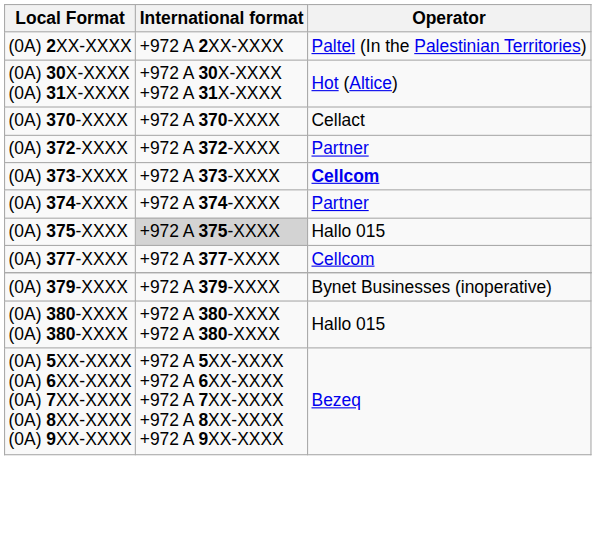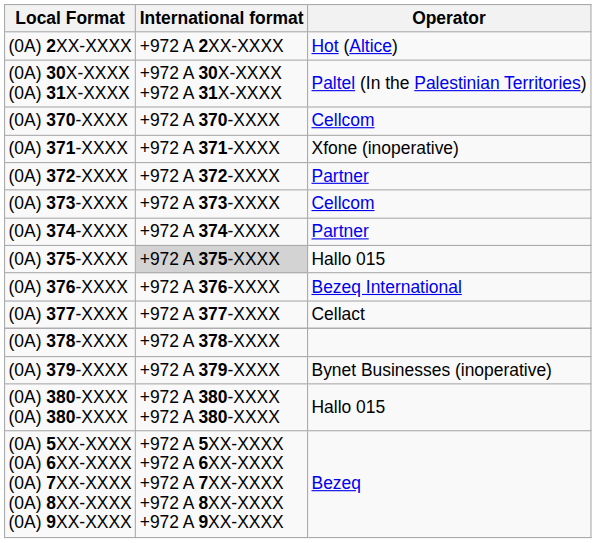 <table class="wikitable" align="center">
 <tr>
 <th scope="col">Local Format</th>
 <th scope="col">International format</th>
 <th scope="col">Operator</th>
 </tr>
 <tr>
 <td>(0A) <strong>2</strong>XX-XXXX</td>
 <td>+972 A <strong>2</strong>XX-XXXX</td>
-<td><a href='#'>Paltel</a> (In the <a href='#'>Palestinian Territories</a>)</td>
+<td><a href='#'>Hot</a> (<a href='#'>Altice</a>)</td>
 </tr>
 <tr>
 <td>(0A) <strong>30</strong>X-XXXX <br>(0A) <strong>31</strong>X-XXXX</td>
 <td>+972 A <strong>30</strong>X-XXXX<br>+972 A <strong>31</strong>X-XXXX</td>
-<td><a href='#'>Hot</a> (<a href='#'>Altice</a>)</td>
+<td><a href='#'>Paltel</a> (In the <a href='#'>Palestinian Territories</a>)</td>
 </tr>
 <tr>
 <td>(0A) <strong>370</strong>-XXXX</td>
 <td>+972 A <strong>370</strong>-XXXX</td>
-<td>Cellact</td>
+<td><a href='#'>Cellcom</a></td>
+</tr>
+<tr>
+<td>(0A) <strong>371</strong>-XXXX</td>
+<td>+972 A <strong>371</strong>-XXXX</td>
+<td>Xfone (inoperative)</td>
 </tr>
 <tr>
 <td>(0A) <strong>372</strong>-XXXX</td>
 <td>+972 A <strong>372</strong>-XXXX</td>
 <td><a href='#'>Partner</a></td>
 </tr>
 <tr>
 <td>(0A) <strong>373</strong>-XXXX</td>
 <td>+972 A <strong>373</strong>-XXXX</td>
-<td><strong><a href='#'>Cellcom</a></strong></td>
+<td><a href='#'>Cellcom</a></td>
 </tr>
 <tr>
 <td>(0A) <strong>374</strong>-XXXX</td>
 <td>+972 A <strong>374</strong>-XXXX</td>
 <td><a href='#'>Partner</a></td>
 </tr>
 <tr>
 <td>(0A) <strong>375</strong>-XXXX</td>
 <td style="background: lightgrey;">+972 A <strong>375</strong>-XXXX</td>
 <td>Hallo 015</td>
 </tr>
 <tr>
+<td>(0A) <strong>376</strong>-XXXX</td>
+<td>+972 A <strong>376</strong>-XXXX</td>
+<td><a href='#'>Bezeq International</a></td>
+</tr>
+<tr>
 <td>(0A) <strong>377</strong>-XXXX</td>
 <td>+972 A <strong>377</strong>-XXXX</td>
-<td><a href='#'>Cellcom</a></td>
+<td>Cellact</td>
 </tr>
 <tr>
+</tr>
+<tr>
+<td>(0A) <strong>378</strong>-XXXX</td>
+<td>+972 A <strong>378</strong>-XXXX</td>
+<td></td>
 </tr>
 <tr>
 <td>(0A) <strong>379</strong>-XXXX</td>
 <td>+972 A <strong>379</strong>-XXXX</td>
 <td>Bynet Businesses (inoperative)</td>
 </tr>
 <tr>
 <td>(0A) <strong>380</strong>-XXXX <br>(0A) <strong>380</strong>-XXXX</td>
 <td>+972 A <strong>380</strong>-XXXX<br>+972 A <strong>380</strong>-XXXX</td>
 <td>Hallo 015</td>
 </tr>
 <tr>
 <td>(0A) <strong>5</strong>XX-XXXX<br>(0A) <strong>6</strong>XX-XXXX <br>(0A) <strong>7</strong>XX-XXXX<br>(0A) <strong>8</strong>XX-XXXX<br>(0A) <strong>9</strong>XX-XXXX</td>
 <td>+972 A <strong>5</strong>XX-XXXX<br>+972 A <strong>6</strong>XX-XXXX<br>+972 A <strong>7</strong>XX-XXXX<br>+972 A <strong>8</strong>XX-XXXX<br>+972 A <strong>9</strong>XX-XXXX</td>
 <td><a href='#'>Bezeq</a></td>
 </tr>
 </table>
